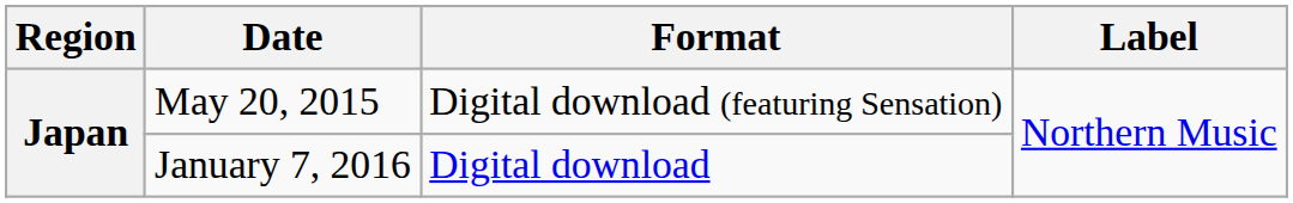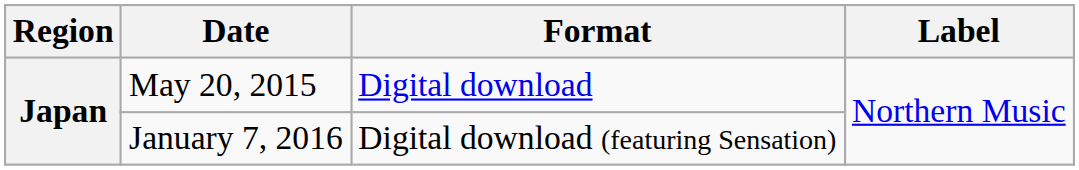 <table class="wikitable sortable plainrowheaders">
 <tr>
 <th scope="col">Region</th>
 <th scope="col">Date</th>
 <th scope="col">Format</th>
 <th scope="col">Label</th>
 </tr>
 <tr>
 <th rowspan="2">Japan</th>
 <td>May 20, 2015</td>
-<td>Digital download <small>(featuring Sensation)</small></td>
+<td><a href='#'>Digital download</a></td>
 <td rowspan="2"><a href='#'>Northern Music</a></td>
 </tr>
 <tr>
 <td>January 7, 2016</td>
-<td><a href='#'>Digital download</a></td>
+<td>Digital download <small>(featuring Sensation)</small></td>
 </tr>
 </table>
